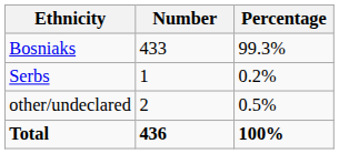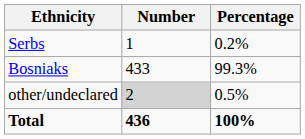 <table class="wikitable">
 <tr>
 <th width="100px">Ethnicity</th>
 <th width="80px">Number</th>
 <th width="80px">Percentage</th>
 </tr>
 <tr>
+<td><a href='#'>Serbs</a></td>
+<td>1</td>
+<td>0.2%</td>
+</tr>
+<tr>
 <td><a href='#'>Bosniaks</a></td>
 <td>433</td>
 <td>99.3%</td>
 </tr>
 <tr>
-<td><a href='#'>Serbs</a></td>
-<td>1</td>
-<td>0.2%</td>
-</tr>
-<tr>
 <td>other/undeclared</td>
-<td>2</td>
+<td style="background: lightgrey;">2</td>
 <td>0.5%</td>
 </tr>
 <tr>
 <td><strong>Total</strong></td>
 <td><strong>436</strong></td>
 <td><strong>100%</strong></td>
 </tr>
 </table>
